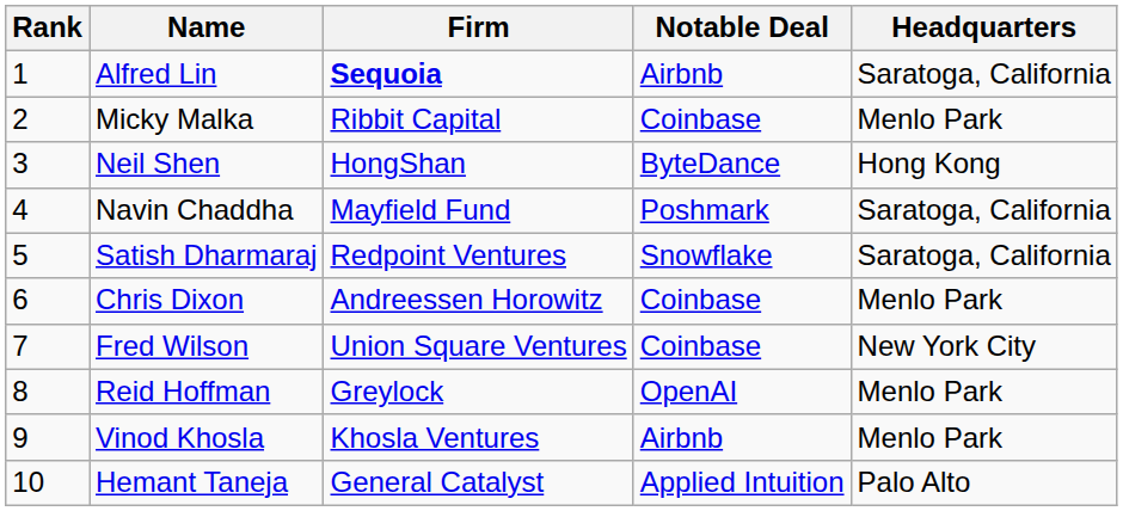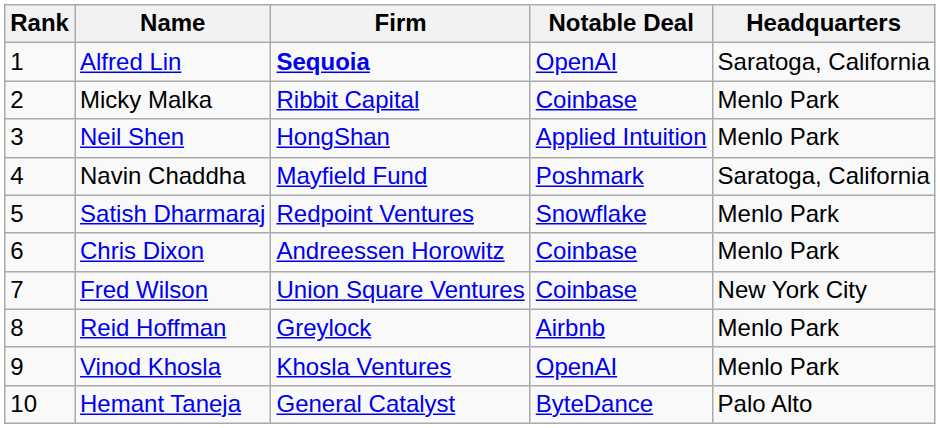 <table class="wikitable sortable">
 <tr>
 <th>Rank</th>
 <th>Name</th>
 <th>Firm</th>
 <th>Notable Deal</th>
 <th>Headquarters</th>
 </tr>
 <tr>
 <td>1</td>
 <td><a href='#'>Alfred Lin</a></td>
 <td><strong><a href='#'>Sequoia</a></strong></td>
-<td><a href='#'>Airbnb</a></td>
+<td><a href='#'>OpenAI</a></td>
 <td>Saratoga, California</td>
 </tr>
 <tr>
 <td>2</td>
 <td>Micky Malka</td>
 <td><a href='#'>Ribbit Capital</a></td>
 <td><a href='#'>Coinbase</a></td>
 <td>Menlo Park</td>
 </tr>
 <tr>
 <td>3</td>
 <td><a href='#'>Neil Shen</a></td>
 <td><a href='#'>HongShan</a></td>
-<td><a href='#'>ByteDance</a></td>
-<td>Hong Kong</td>
+<td><a href='#'>Applied Intuition</a></td>
+<td>Menlo Park</td>
 </tr>
 <tr>
 <td>4</td>
 <td>Navin Chaddha</td>
 <td><a href='#'>Mayfield Fund</a></td>
 <td><a href='#'>Poshmark</a></td>
 <td>Saratoga, California</td>
 </tr>
 <tr>
 <td>5</td>
 <td><a href='#'>Satish Dharmaraj</a></td>
 <td><a href='#'>Redpoint Ventures</a></td>
 <td><a href='#'>Snowflake</a></td>
-<td>Saratoga, California</td>
+<td>Menlo Park</td>
 </tr>
 <tr>
 <td>6</td>
 <td><a href='#'>Chris Dixon</a></td>
 <td><a href='#'>Andreessen Horowitz</a></td>
 <td><a href='#'>Coinbase</a></td>
 <td>Menlo Park</td>
 </tr>
 <tr>
 <td>7</td>
 <td><a href='#'>Fred Wilson</a></td>
 <td><a href='#'>Union Square Ventures</a></td>
 <td><a href='#'>Coinbase</a></td>
 <td>New York City</td>
 </tr>
 <tr>
 <td>8</td>
 <td><a href='#'>Reid Hoffman</a></td>
 <td><a href='#'>Greylock</a></td>
-<td><a href='#'>OpenAI</a></td>
+<td><a href='#'>Airbnb</a></td>
 <td>Menlo Park</td>
 </tr>
 <tr>
 <td>9</td>
 <td><a href='#'>Vinod Khosla</a></td>
 <td><a href='#'>Khosla Ventures</a></td>
-<td><a href='#'>Airbnb</a></td>
+<td><a href='#'>OpenAI</a></td>
 <td>Menlo Park</td>
 </tr>
 <tr>
 <td>10</td>
 <td><a href='#'>Hemant Taneja</a></td>
 <td><a href='#'>General Catalyst</a></td>
-<td><a href='#'>Applied Intuition</a></td>
+<td><a href='#'>ByteDance</a></td>
 <td>Palo Alto</td>
 </tr>
 </table>
